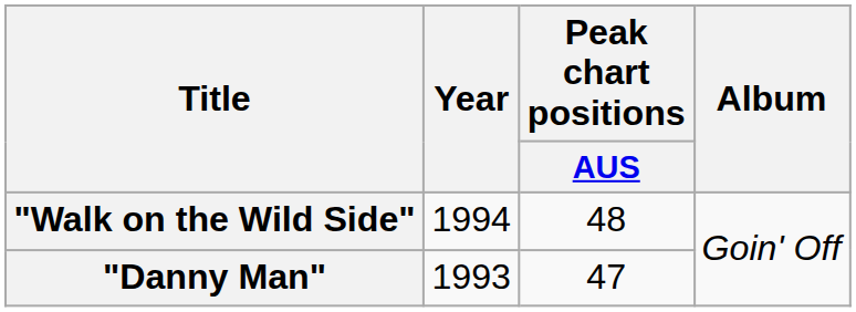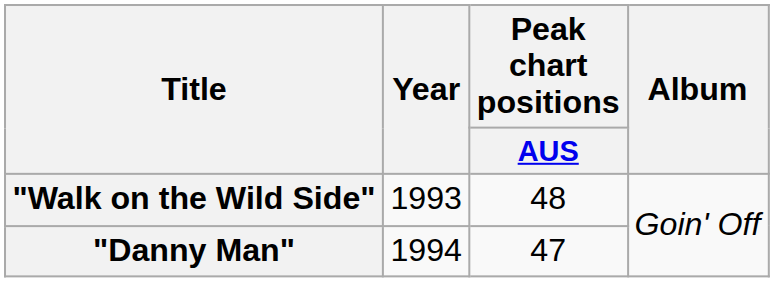 <table class="wikitable plainrowheaders" style="text-align:center;">
 <tr>
 <th scope="col" rowspan="2">Title</th>
 <th scope="col" rowspan="2">Year</th>
 <th scope="col" colspan="1">Peak chart positions</th>
 <th scope="col" rowspan="2">Album</th>
 </tr>
 <tr>
 <th scope="col" style="width:3em;font-size:90%;"><a href='#'>AUS</a><br></th>
 </tr>
 <tr>
 <th scope="row">"Walk on the Wild Side"</th>
-<td>1994</td>
+<td>1993</td>
 <td>48</td>
 <td rowspan="2"><em>Goin' Off</em></td>
 </tr>
 <tr>
 <th scope="row">"Danny Man"</th>
-<td>1993</td>
+<td>1994</td>
 <td>47</td>
 </tr>
 </table>
